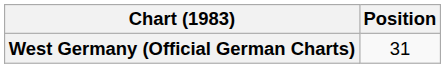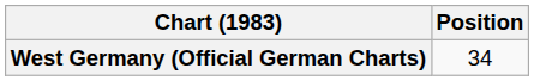 <table class="wikitable plainrowheaders" style="text-align:center">
 <tr>
 <th scope="col">Chart (1983)</th>
 <th scope="col">Position</th>
 </tr>
 <tr>
 <th scope="row">West Germany (Official German Charts)</th>
-<td>31</td>
+<td>34</td>
 </tr>
 </table>
